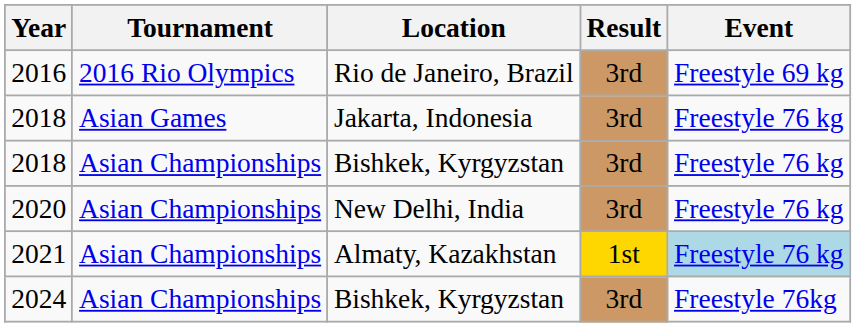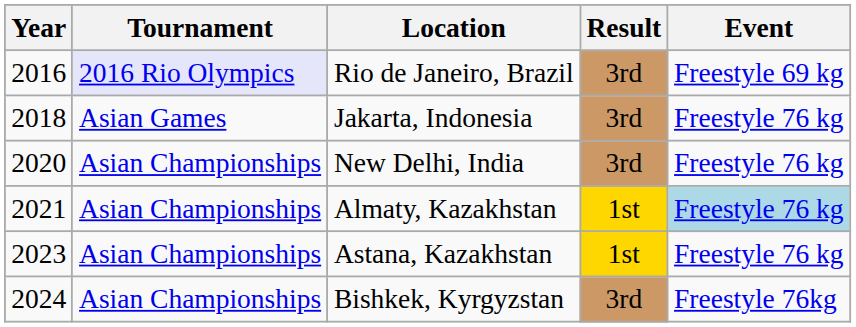 <table class="wikitable" style="font-size:95%;">
 <tr>
 <th>Year</th>
 <th>Tournament</th>
 <th>Location</th>
 <th>Result</th>
 <th>Event</th>
 </tr>
 <tr>
 <td>2016</td>
-<td><a href='#'>2016 Rio Olympics</a></td>
+<td style="background: lavender;"><a href='#'>2016 Rio Olympics</a></td>
 <td> Rio de Janeiro, Brazil</td>
 <td align="center" bgcolor="cc9966">3rd</td>
 <td><a href='#'>Freestyle 69 kg</a></td>
 </tr>
 <tr>
 <td>2018</td>
 <td><a href='#'>Asian Games</a></td>
 <td> Jakarta, Indonesia</td>
-<td align="center" bgcolor="cc9966">3rd</td>
-<td><a href='#'>Freestyle 76 kg</a></td>
-</tr>
-<tr>
-<td>2018</td>
-<td><a href='#'>Asian Championships</a></td>
-<td> Bishkek, Kyrgyzstan</td>
 <td align="center" bgcolor="cc9966">3rd</td>
 <td><a href='#'>Freestyle 76 kg</a></td>
 </tr>
 <tr>
 <td>2020</td>
 <td><a href='#'>Asian Championships</a></td>
 <td> New Delhi, India</td>
 <td align="center" bgcolor="cc9966">3rd</td>
 <td><a href='#'>Freestyle 76 kg</a></td>
 </tr>
 <tr>
 <td>2021</td>
 <td><a href='#'>Asian Championships</a></td>
 <td> Almaty, Kazakhstan</td>
 <td align="center" bgcolor="gold">1st</td>
 <td style="background: lightblue;"><a href='#'>Freestyle 76 kg</a></td>
 </tr>
 <tr>
+<td>2023</td>
+<td><a href='#'>Asian Championships</a></td>
+<td> Astana, Kazakhstan</td>
+<td align="center" bgcolor="gold">1st</td>
+<td><a href='#'>Freestyle 76 kg</a></td>
+</tr>
+<tr>
 <td>2024</td>
 <td><a href='#'>Asian Championships</a></td>
 <td> Bishkek, Kyrgyzstan</td>
 <td align="center" bgcolor="cc9966">3rd</td>
 <td><a href='#'>Freestyle 76kg</a></td>
 </tr>
 </table>
